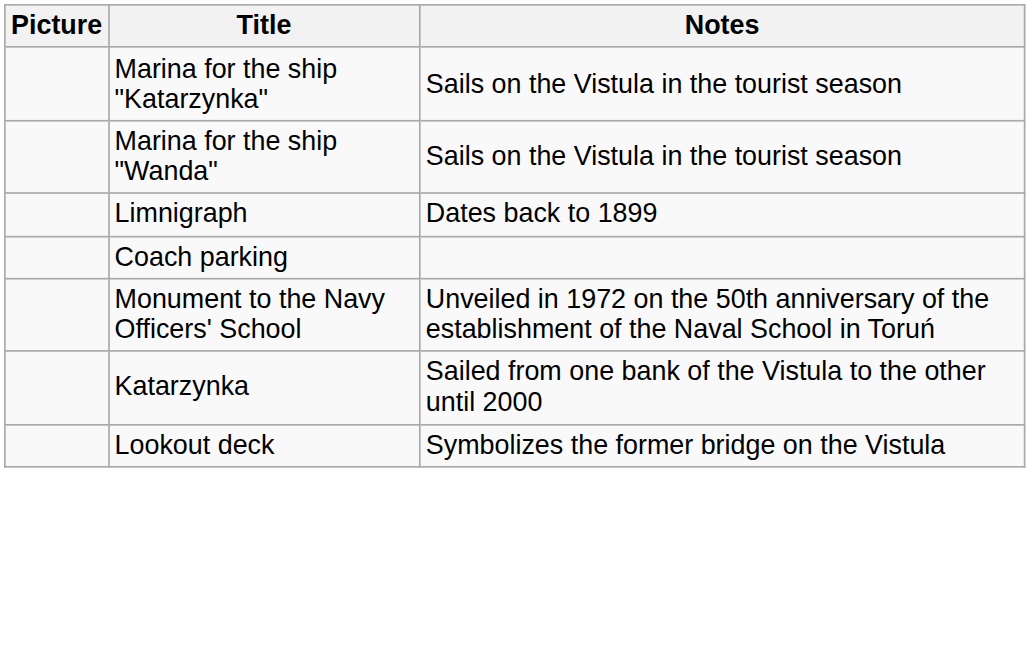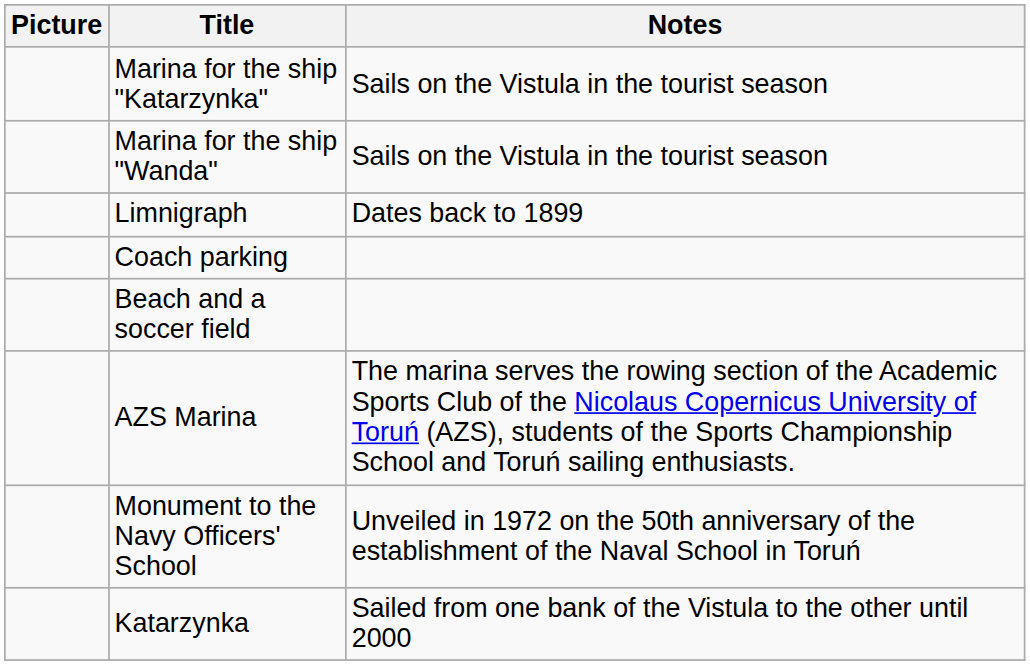 <table class="wikitable">
 <tr>
 <th>Picture</th>
 <th>Title</th>
 <th>Notes</th>
 </tr>
 <tr>
 <td></td>
 <td>Marina for the ship "Katarzynka"</td>
 <td>Sails on the Vistula in the tourist season</td>
 </tr>
 <tr>
 <td></td>
 <td>Marina for the ship "Wanda"</td>
 <td>Sails on the Vistula in the tourist season</td>
 </tr>
 <tr>
 <td></td>
 <td>Limnigraph</td>
 <td>Dates back to 1899</td>
 </tr>
 <tr>
 <td></td>
 <td>Coach parking</td>
 <td></td>
 </tr>
 <tr>
 <td></td>
+<td>Beach and a soccer field</td>
+<td></td>
+</tr>
+<tr>
+<td></td>
+<td>AZS Marina</td>
+<td>The marina serves the rowing section of the Academic Sports Club of the <a href='#'>Nicolaus Copernicus University of Toruń</a> (AZS), students of the Sports Championship School and Toruń sailing enthusiasts.</td>
+</tr>
+<tr>
+<td></td>
 <td>Monument to the Navy Officers' School</td>
 <td>Unveiled in 1972 on the 50th anniversary of the  establishment of the Naval School in Toruń</td>
 </tr>
 <tr>
 <td></td>
 <td>Katarzynka</td>
 <td>Sailed from one bank of the Vistula to the other until 2000</td>
 </tr>
-<tr>
-<td></td>
-<td>Lookout deck</td>
-<td>Symbolizes the former bridge on the Vistula</td>
-</tr>
 </table>
